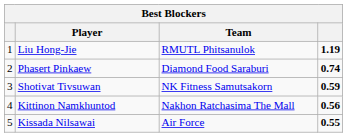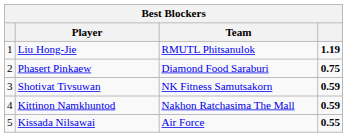 <table class="wikitable sortable" style=font-size:90%>
 <tr>
 <th colspan=4>Best Blockers</th>
 </tr>
 <tr>
 <th></th>
 <th width=180>Player</th>
 <th width=200>Team</th>
 <th width=20></th>
 </tr>
 <tr>
 <td align=center>1</td>
 <td> <a href='#'>Liu Hong-Jie</a></td>
 <td><a href='#'>RMUTL Phitsanulok</a></td>
 <td align=center><strong>1.19</strong></td>
 </tr>
 <tr>
 <td align=center>2</td>
 <td> <a href='#'>Phasert Pinkaew</a></td>
 <td><a href='#'>Diamond Food Saraburi</a></td>
-<td align=center><strong>0.74</strong></td>
+<td align=center><strong>0.75</strong></td>
 </tr>
 <tr>
 <td align=center>3</td>
 <td> <a href='#'>Shotivat Tivsuwan</a></td>
 <td><a href='#'>NK Fitness Samutsakorn</a></td>
 <td align=center><strong>0.59</strong></td>
 </tr>
 <tr>
 <td align=center>4</td>
 <td> <a href='#'>Kittinon Namkhuntod</a></td>
 <td><a href='#'>Nakhon Ratchasima The Mall</a></td>
-<td align=center><strong>0.56</strong></td>
+<td align=center><strong>0.59</strong></td>
 </tr>
 <tr>
 <td align=center>5</td>
 <td> <a href='#'>Kissada Nilsawai</a></td>
 <td><a href='#'>Air Force</a></td>
 <td align=center><strong>0.55</strong></td>
 </tr>
 </table>
